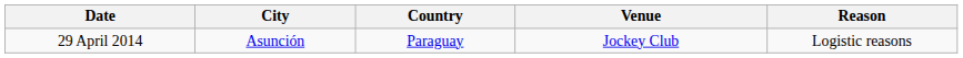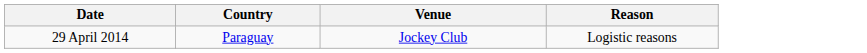 <table class="wikitable" style="text-align:center;">
 <tr 20 October 2015>
 <th scope="col" style="width:12em;">Date</th>
-<th scope="col" style="width:10em;">City</th>
 <th scope="col" style="width:10em;">Country</th>
 <th scope="col" style="width:16em;">Venue</th>
 <th scope="col" style="width:12em;">Reason</th>
 </tr>
 <tr>
 <td>29 April 2014</td>
-<td><a href='#'>Asunción</a></td>
 <td><a href='#'>Paraguay</a></td>
 <td><a href='#'>Jockey Club</a></td>
 <td>Logistic reasons</td>
 </tr>
 </table>
